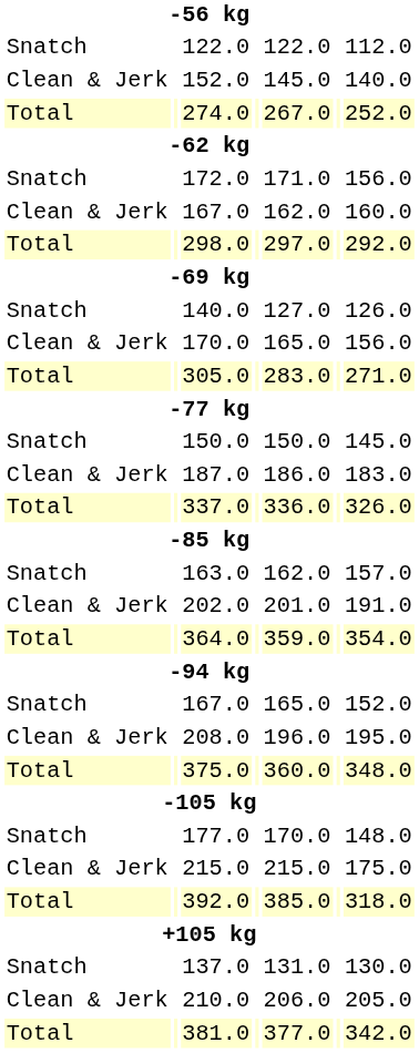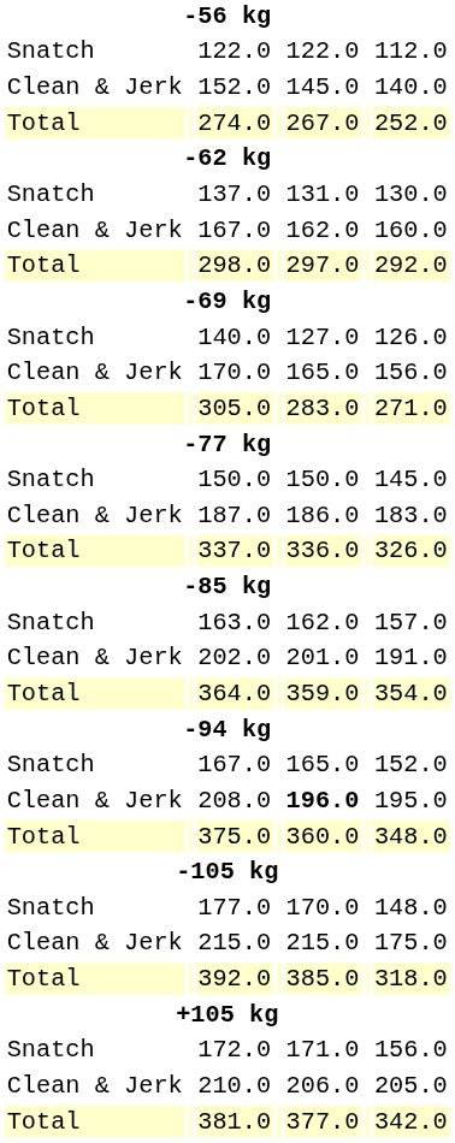 <table>
 <tr>
 <th colspan=7>-56 kg</th>
 </tr>
 <tr>
 <td>Snatch</td>
 <td></td>
 <td>122.0</td>
 <td></td>
 <td>122.0</td>
 <td></td>
 <td>112.0</td>
 </tr>
 <tr>
 <td>Clean & Jerk</td>
 <td></td>
 <td>152.0</td>
 <td></td>
 <td>145.0</td>
 <td></td>
 <td>140.0</td>
 </tr>
 <tr bgcolor=ffffcc>
 <td>Total</td>
 <td></td>
 <td>274.0</td>
 <td></td>
 <td>267.0</td>
 <td></td>
 <td>252.0</td>
 </tr>
 <tr>
 <th colspan=7>-62 kg</th>
 </tr>
 <tr>
 <td>Snatch</td>
 <td></td>
-<td>172.0</td>
+<td>137.0</td>
 <td></td>
-<td>171.0</td>
+<td>131.0</td>
 <td></td>
-<td>156.0</td>
+<td>130.0</td>
 </tr>
 <tr>
 <td>Clean & Jerk</td>
 <td></td>
 <td>167.0</td>
 <td></td>
 <td>162.0</td>
 <td></td>
 <td>160.0</td>
 </tr>
 <tr bgcolor=ffffcc>
 <td>Total</td>
 <td></td>
 <td>298.0</td>
 <td></td>
 <td>297.0</td>
 <td></td>
 <td>292.0</td>
 </tr>
 <tr>
 <th colspan=7>-69 kg</th>
 </tr>
 <tr>
 <td>Snatch</td>
 <td></td>
 <td>140.0</td>
 <td></td>
 <td>127.0</td>
 <td></td>
 <td>126.0</td>
 </tr>
 <tr>
 <td>Clean & Jerk</td>
 <td></td>
 <td>170.0</td>
 <td></td>
 <td>165.0</td>
 <td></td>
 <td>156.0</td>
 </tr>
 <tr bgcolor=ffffcc>
 <td>Total</td>
 <td></td>
 <td>305.0</td>
 <td></td>
 <td>283.0</td>
 <td></td>
 <td>271.0</td>
 </tr>
 <tr>
 <th colspan=7>-77 kg</th>
 </tr>
 <tr>
 <td>Snatch</td>
 <td></td>
 <td>150.0</td>
 <td></td>
 <td>150.0</td>
 <td></td>
 <td>145.0</td>
 </tr>
 <tr>
 <td>Clean & Jerk</td>
 <td></td>
 <td>187.0</td>
 <td></td>
 <td>186.0</td>
 <td></td>
 <td>183.0</td>
 </tr>
 <tr bgcolor=ffffcc>
 <td>Total</td>
 <td></td>
 <td>337.0</td>
 <td></td>
 <td>336.0</td>
 <td></td>
 <td>326.0</td>
 </tr>
 <tr>
 <th colspan=7>-85 kg</th>
 </tr>
 <tr>
 <td>Snatch</td>
 <td></td>
 <td>163.0</td>
 <td></td>
 <td>162.0</td>
 <td></td>
 <td>157.0</td>
 </tr>
 <tr>
 <td>Clean & Jerk</td>
 <td></td>
 <td>202.0</td>
 <td></td>
 <td>201.0</td>
 <td></td>
 <td>191.0</td>
 </tr>
 <tr bgcolor=ffffcc>
 <td>Total</td>
 <td></td>
 <td>364.0</td>
 <td></td>
 <td>359.0</td>
 <td></td>
 <td>354.0</td>
 </tr>
 <tr>
 <th colspan=7>-94 kg</th>
 </tr>
 <tr>
 <td>Snatch</td>
 <td></td>
 <td>167.0</td>
 <td></td>
 <td>165.0</td>
 <td></td>
 <td>152.0</td>
 </tr>
 <tr>
 <td>Clean & Jerk</td>
 <td></td>
 <td>208.0</td>
 <td></td>
-<td>196.0</td>
+<td><strong>196.0</strong></td>
 <td></td>
 <td>195.0</td>
 </tr>
 <tr bgcolor=ffffcc>
 <td>Total</td>
 <td></td>
 <td>375.0</td>
 <td></td>
 <td>360.0</td>
 <td></td>
 <td>348.0</td>
 </tr>
 <tr>
 <th colspan=7>-105 kg</th>
 </tr>
 <tr>
 <td>Snatch</td>
 <td></td>
 <td>177.0</td>
 <td></td>
 <td>170.0</td>
 <td></td>
 <td>148.0</td>
 </tr>
 <tr>
 <td>Clean & Jerk</td>
 <td></td>
 <td>215.0</td>
 <td></td>
 <td>215.0</td>
 <td></td>
 <td>175.0</td>
 </tr>
 <tr bgcolor=ffffcc>
 <td>Total</td>
 <td></td>
 <td>392.0</td>
 <td></td>
 <td>385.0</td>
 <td></td>
 <td>318.0</td>
 </tr>
 <tr>
 <th colspan=7>+105 kg</th>
 </tr>
 <tr>
 <td>Snatch</td>
 <td></td>
-<td>137.0</td>
+<td>172.0</td>
 <td></td>
-<td>131.0</td>
+<td>171.0</td>
 <td></td>
-<td>130.0</td>
+<td>156.0</td>
 </tr>
 <tr>
 <td>Clean & Jerk</td>
 <td></td>
 <td>210.0</td>
 <td></td>
 <td>206.0</td>
 <td></td>
 <td>205.0</td>
 </tr>
 <tr bgcolor=ffffcc>
 <td>Total</td>
 <td></td>
 <td>381.0</td>
 <td></td>
 <td>377.0</td>
 <td></td>
 <td>342.0</td>
 </tr>
 </table>
